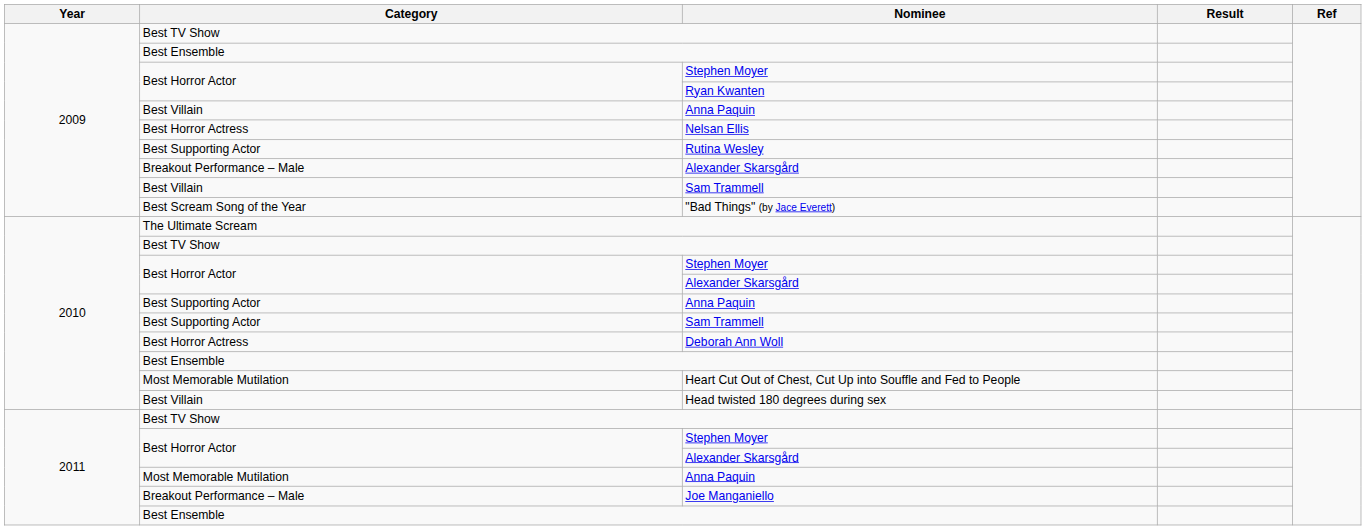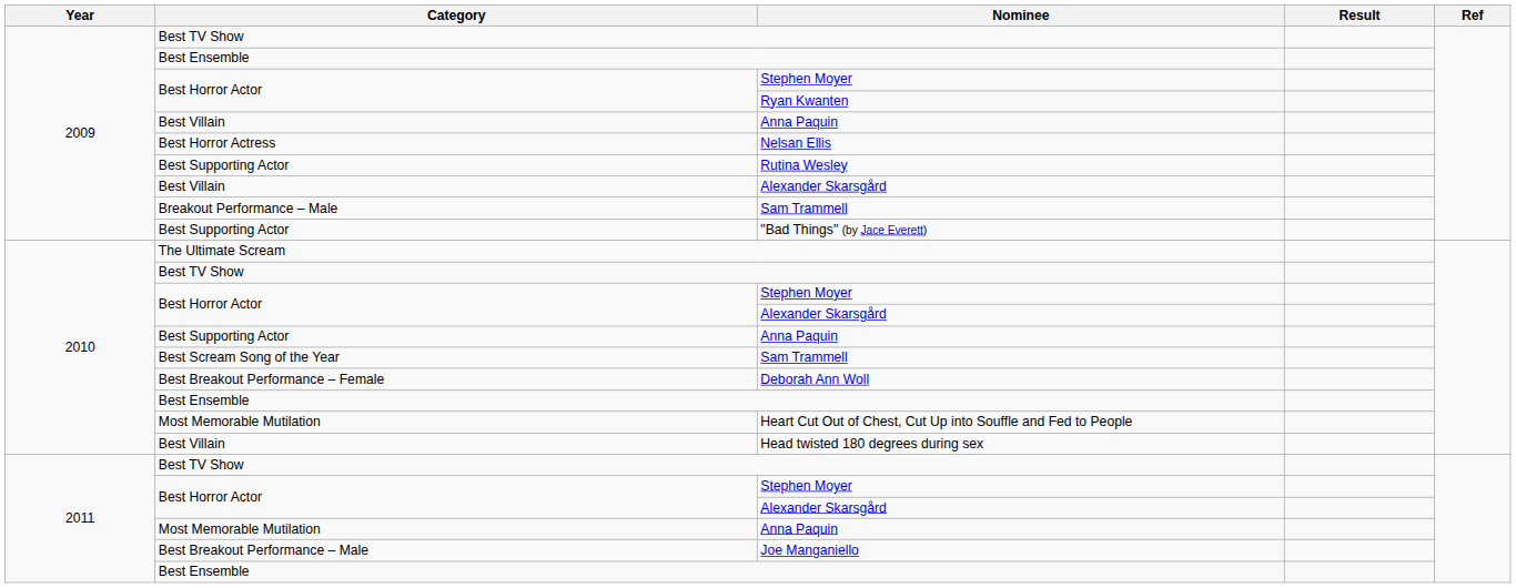 <table class="wikitable" width="90%">
 <tr>
 <th width="10%">Year</th>
 <th width="40%">Category</th>
 <th width="35%">Nominee</th>
 <th width="10%">Result</th>
 <th width="5%">Ref</th>
 </tr>
 <tr>
 <td rowspan="10" align="center">2009</td>
 <td colspan="2">Best TV Show</td>
 <td></td>
 <td rowspan="10" align="center"></td>
 </tr>
 <tr>
 <td colspan="2">Best Ensemble</td>
 <td></td>
 </tr>
 <tr>
 <td rowspan="2">Best Horror Actor</td>
 <td><a href='#'>Stephen Moyer</a></td>
 <td></td>
 </tr>
 <tr>
 <td><a href='#'>Ryan Kwanten</a></td>
 <td></td>
 </tr>
 <tr>
 <td>Best Villain</td>
 <td><a href='#'>Anna Paquin</a></td>
 <td></td>
 </tr>
 <tr>
 <td>Best Horror Actress</td>
 <td><a href='#'>Nelsan Ellis</a></td>
 <td></td>
 </tr>
 <tr>
 <td>Best Supporting Actor</td>
 <td><a href='#'>Rutina Wesley</a></td>
 <td></td>
 </tr>
 <tr>
-<td>Breakout Performance – Male</td>
+<td>Best Villain</td>
 <td><a href='#'>Alexander Skarsgård</a></td>
 <td></td>
 </tr>
 <tr>
-<td>Best Villain</td>
+<td>Breakout Performance – Male</td>
 <td><a href='#'>Sam Trammell</a></td>
 <td></td>
 </tr>
 <tr>
-<td>Best Scream Song of the Year</td>
+<td>Best Supporting Actor</td>
 <td>"Bad Things" <small>(by <a href='#'>Jace Everett</a>)</small></td>
 <td></td>
 </tr>
 <tr>
 <td rowspan="10" align="center">2010</td>
 <td colspan="2">The Ultimate Scream</td>
 <td></td>
 <td rowspan="10" align="center"></td>
 </tr>
 <tr>
 <td colspan="2">Best TV Show</td>
 <td></td>
 </tr>
 <tr>
 <td rowspan="2">Best Horror Actor</td>
 <td><a href='#'>Stephen Moyer</a></td>
 <td></td>
 </tr>
 <tr>
 <td><a href='#'>Alexander Skarsgård</a></td>
 <td></td>
 </tr>
 <tr>
 <td>Best Supporting Actor</td>
 <td><a href='#'>Anna Paquin</a></td>
 <td></td>
 </tr>
 <tr>
-<td>Best Supporting Actor</td>
+<td>Best Scream Song of the Year</td>
 <td><a href='#'>Sam Trammell</a></td>
 <td></td>
 </tr>
 <tr>
-<td>Best Horror Actress</td>
+<td>Best Breakout Performance – Female</td>
 <td><a href='#'>Deborah Ann Woll</a></td>
 <td></td>
 </tr>
 <tr>
 <td colspan="2">Best Ensemble</td>
 <td></td>
 </tr>
 <tr>
 <td>Most Memorable Mutilation</td>
 <td>Heart Cut Out of Chest, Cut Up into Souffle and Fed to People</td>
 <td></td>
 </tr>
 <tr>
 <td>Best Villain</td>
 <td>Head twisted 180 degrees during sex</td>
 <td></td>
 </tr>
 <tr>
 <td rowspan="6" align="center">2011</td>
 <td colspan="2">Best TV Show</td>
 <td></td>
 <td rowspan="6" align="center"></td>
 </tr>
 <tr>
 <td rowspan="2">Best Horror Actor</td>
 <td><a href='#'>Stephen Moyer</a></td>
 <td></td>
 </tr>
 <tr>
 <td><a href='#'>Alexander Skarsgård</a></td>
 <td></td>
 </tr>
 <tr>
 <td>Most Memorable Mutilation</td>
 <td><a href='#'>Anna Paquin</a></td>
 <td></td>
 </tr>
 <tr>
-<td>Breakout Performance – Male</td>
+<td>Best Breakout Performance – Male</td>
 <td><a href='#'>Joe Manganiello</a></td>
 <td></td>
 </tr>
 <tr>
 <td colspan="2">Best Ensemble</td>
 <td></td>
 </tr>
 </table>
